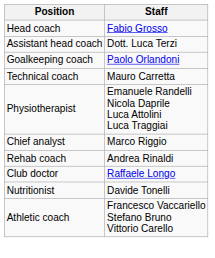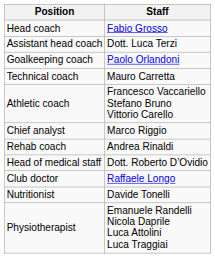 <table class="wikitable">
 <tr>
 <th>Position</th>
 <th>Staff</th>
 </tr>
 <tr>
 <td>Head coach</td>
 <td> <a href='#'>Fabio Grosso</a></td>
 </tr>
 <tr>
 <td>Assistant head coach</td>
 <td> Dott. Luca Terzi</td>
 </tr>
 <tr>
 <td>Goalkeeping coach</td>
 <td> <a href='#'>Paolo Orlandoni</a></td>
 </tr>
 <tr>
 <td>Technical coach</td>
 <td> Mauro Carretta</td>
 </tr>
 <tr>
-<td>Physiotherapist</td>
-<td> Emanuele Randelli <br>  Nicola Daprile <br>  Luca Attolini <br>  Luca Traggiai</td>
+<td>Athletic coach</td>
+<td> Francesco Vaccariello <br>  Stefano Bruno <br>  Vittorio Carello</td>
 </tr>
 <tr>
 <td>Chief analyst</td>
 <td> Marco Riggio</td>
 </tr>
 <tr>
 <td>Rehab coach</td>
 <td> Andrea Rinaldi</td>
 </tr>
 <tr>
+<td>Head of medical staff</td>
+<td> Dott. Roberto D’Ovidio</td>
+</tr>
+<tr>
 <td>Club doctor</td>
 <td> <a href='#'>Raffaele Longo</a></td>
 </tr>
 <tr>
 <td>Nutritionist</td>
 <td> Davide Tonelli</td>
 </tr>
 <tr>
-<td>Athletic coach</td>
-<td> Francesco Vaccariello <br>  Stefano Bruno <br>  Vittorio Carello</td>
+<td>Physiotherapist</td>
+<td> Emanuele Randelli <br>  Nicola Daprile <br>  Luca Attolini <br>  Luca Traggiai</td>
 </tr>
 </table>
